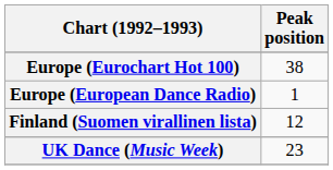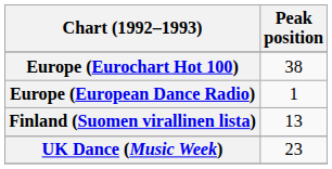 <table class="wikitable sortable plainrowheaders" style="text-align:center">
 <tr>
 <th>Chart (1992–1993)</th>
 <th>Peak<br>position</th>
 </tr>
 <tr>
 </tr>
 <tr>
 </tr>
 <tr>
 </tr>
 <tr>
 <th scope="row">Europe (<a href='#'>Eurochart Hot 100</a>)</th>
 <td>38</td>
 </tr>
 <tr>
 <th scope="row">Europe (<a href='#'>European Dance Radio</a>)</th>
 <td>1</td>
 </tr>
 <tr>
 <th scope="row">Finland (<a href='#'>Suomen virallinen lista</a>)</th>
-<td>12</td>
+<td>13</td>
 </tr>
 <tr>
 </tr>
 <tr>
 </tr>
 <tr>
 </tr>
 <tr>
 </tr>
 <tr>
 </tr>
 <tr>
 </tr>
 <tr>
 <th scope="row"><a href='#'>UK Dance</a> (<em><a href='#'>Music Week</a></em>)<br></th>
 <td>23</td>
 </tr>
 <tr>
 </tr>
 <tr>
 </tr>
 <tr>
 </tr>
 <tr>
 </tr>
 <tr>
 </tr>
 <tr>
 </tr>
 <tr>
 </tr>
 </table>
